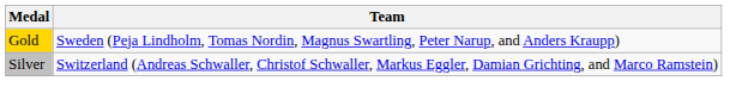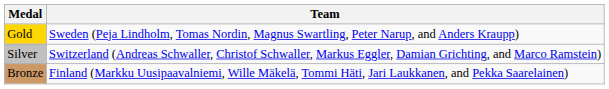 <table class="wikitable">
 <tr>
 <th>Medal</th>
 <th>Team</th>
 </tr>
 <tr>
 <td bgcolor="gold">Gold</td>
 <td>  <a href='#'>Sweden</a> (<a href='#'>Peja Lindholm</a>, <a href='#'>Tomas Nordin</a>, <a href='#'>Magnus Swartling</a>, <a href='#'>Peter Narup</a>, and <a href='#'>Anders Kraupp</a>)</td>
 </tr>
 <tr>
 <td bgcolor="silver">Silver</td>
 <td>  <a href='#'>Switzerland</a> (<a href='#'>Andreas Schwaller</a>, <a href='#'>Christof Schwaller</a>, <a href='#'>Markus Eggler</a>, <a href='#'>Damian Grichting</a>, and <a href='#'>Marco Ramstein</a>)</td>
 </tr>
+<tr>
+<td bgcolor="CC9966">Bronze</td>
+<td>  <a href='#'>Finland</a> (<a href='#'>Markku Uusipaavalniemi</a>, <a href='#'>Wille Mäkelä</a>, <a href='#'>Tommi Häti</a>, <a href='#'>Jari Laukkanen</a>, and <a href='#'>Pekka Saarelainen</a>)</td>
+</tr>
 </table>
